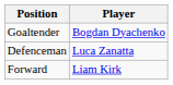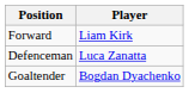 <table class="wikitable">
 <tr>
 <th>Position</th>
 <th>Player</th>
 </tr>
 <tr>
-<td>Goaltender</td>
-<td> <a href='#'>Bogdan Dyachenko</a></td>
+<td>Forward</td>
+<td> <a href='#'>Liam Kirk</a></td>
 </tr>
 <tr>
 <td>Defenceman</td>
 <td> <a href='#'>Luca Zanatta</a></td>
 </tr>
 <tr>
-<td>Forward</td>
-<td> <a href='#'>Liam Kirk</a></td>
+<td>Goaltender</td>
+<td> <a href='#'>Bogdan Dyachenko</a></td>
 </tr>
 </table>
